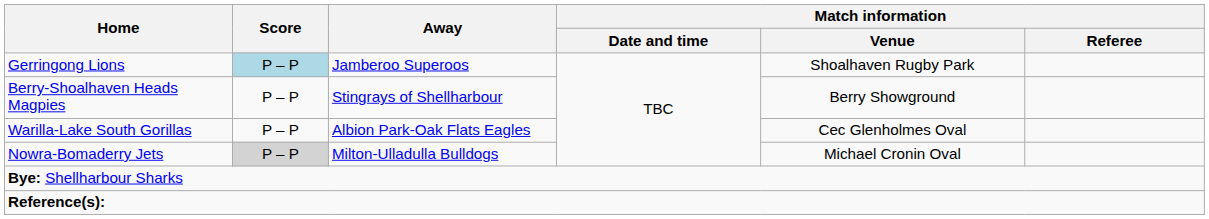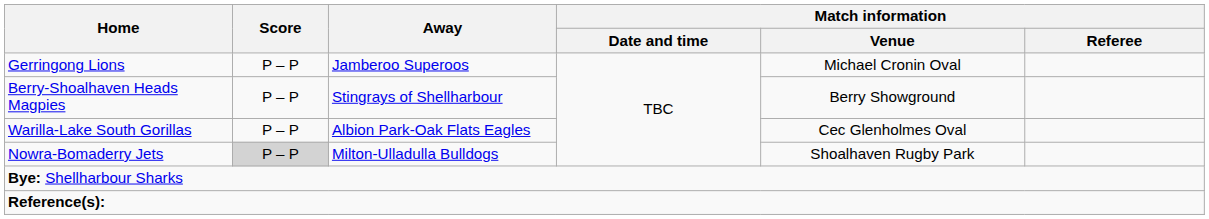 <table class="wikitable" width="100% text-align:center;">
 <tr>
 <th rowspan="2" width="19%">Home</th>
 <th rowspan="2" width="8%">Score</th>
 <th rowspan="2" width="19%">Away</th>
 <th colspan="3">Match information</th>
 </tr>
 <tr bgcolor="#CCCCCC">
 <th width="17%">Date and time</th>
 <th width="22%">Venue</th>
 <th>Referee</th>
 </tr>
 <tr>
 <td> <a href='#'>Gerringong Lions</a></td>
-<td style="background: lightblue; text-align:center;">P – P</td>
+<td style="text-align:center;">P – P</td>
 <td> <a href='#'>Jamberoo Superoos</a></td>
 <td rowspan="4" style="text-align:center;">TBC</td>
-<td style="text-align:center;">Shoalhaven Rugby Park</td>
+<td style="text-align:center;">Michael Cronin Oval</td>
 <td style="text-align:center;"></td>
 </tr>
 <tr>
 <td> <a href='#'>Berry-Shoalhaven Heads Magpies</a></td>
 <td style="text-align:center;">P – P</td>
 <td> <a href='#'>Stingrays of Shellharbour</a></td>
 <td style="text-align:center;">Berry Showground</td>
 <td style="text-align:center;"></td>
 </tr>
 <tr>
 <td> <a href='#'>Warilla-Lake South Gorillas</a></td>
 <td style="text-align:center;">P – P</td>
 <td> <a href='#'>Albion Park-Oak Flats Eagles</a></td>
 <td style="text-align:center;">Cec Glenholmes Oval</td>
 <td style="text-align:center;"></td>
 </tr>
 <tr>
 <td> <a href='#'>Nowra-Bomaderry Jets</a></td>
 <td style="background: lightgrey; text-align:center;">P – P</td>
 <td> <a href='#'>Milton-Ulladulla Bulldogs</a></td>
-<td style="text-align:center;">Michael Cronin Oval</td>
+<td style="text-align:center;">Shoalhaven Rugby Park</td>
 <td style="text-align:center;"></td>
 </tr>
 <tr>
 <td colspan="6" align="centre"><strong>Bye:</strong>  <a href='#'>Shellharbour Sharks</a></td>
 </tr>
 <tr>
 <td colspan="6"><strong>Reference(s):</strong></td>
 </tr>
 </table>
